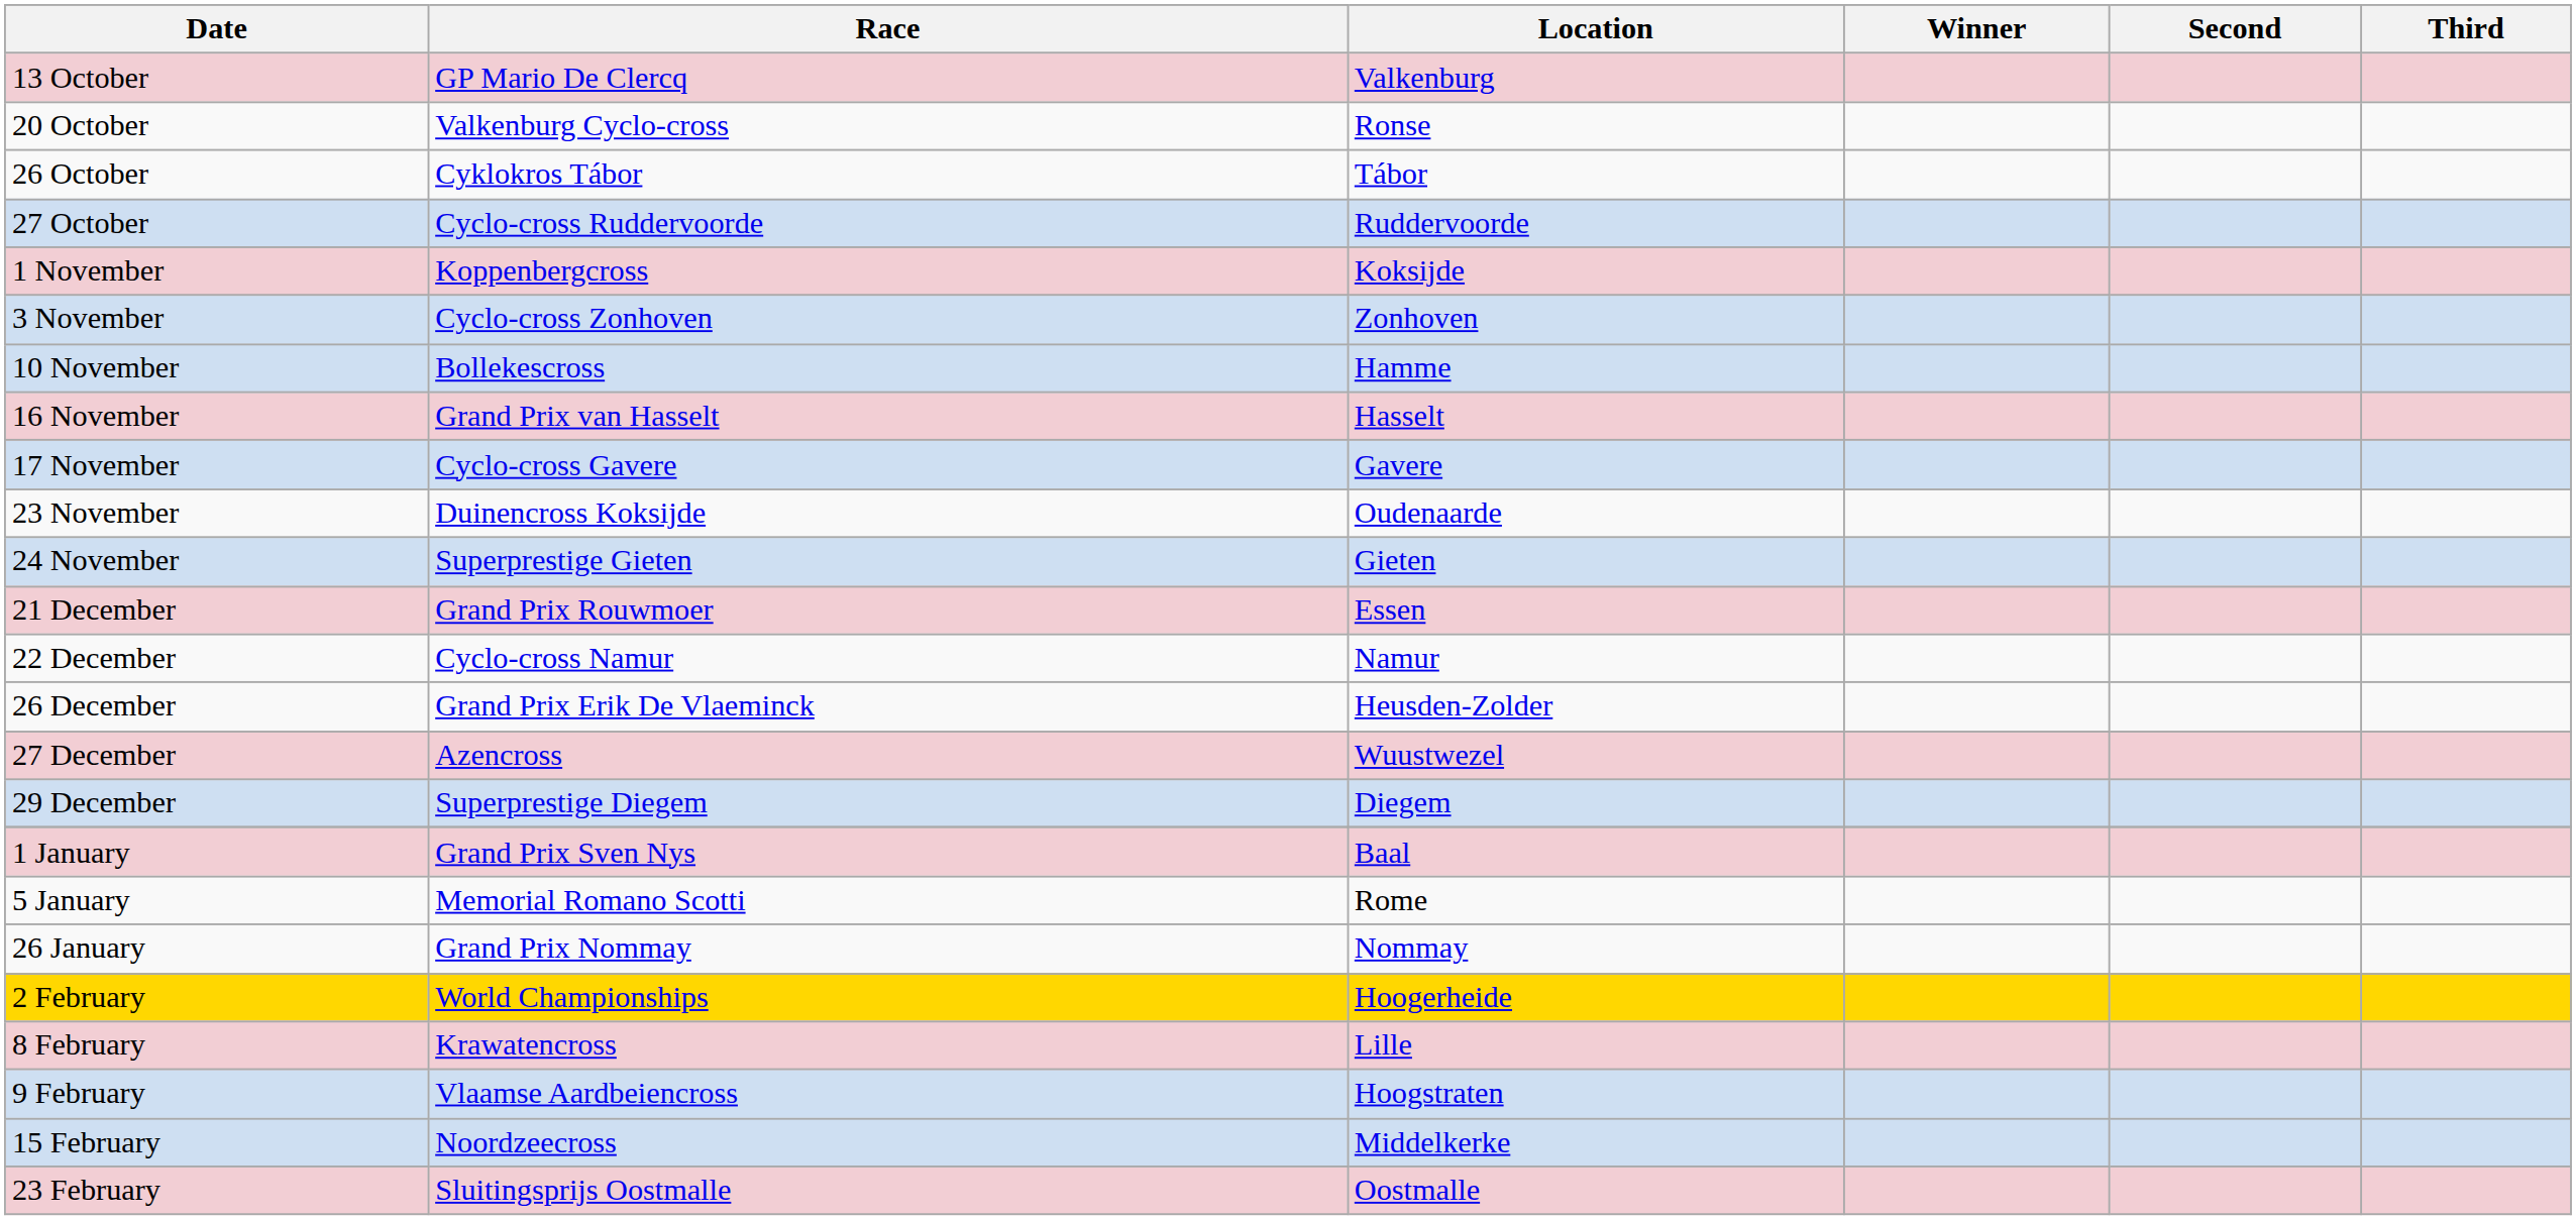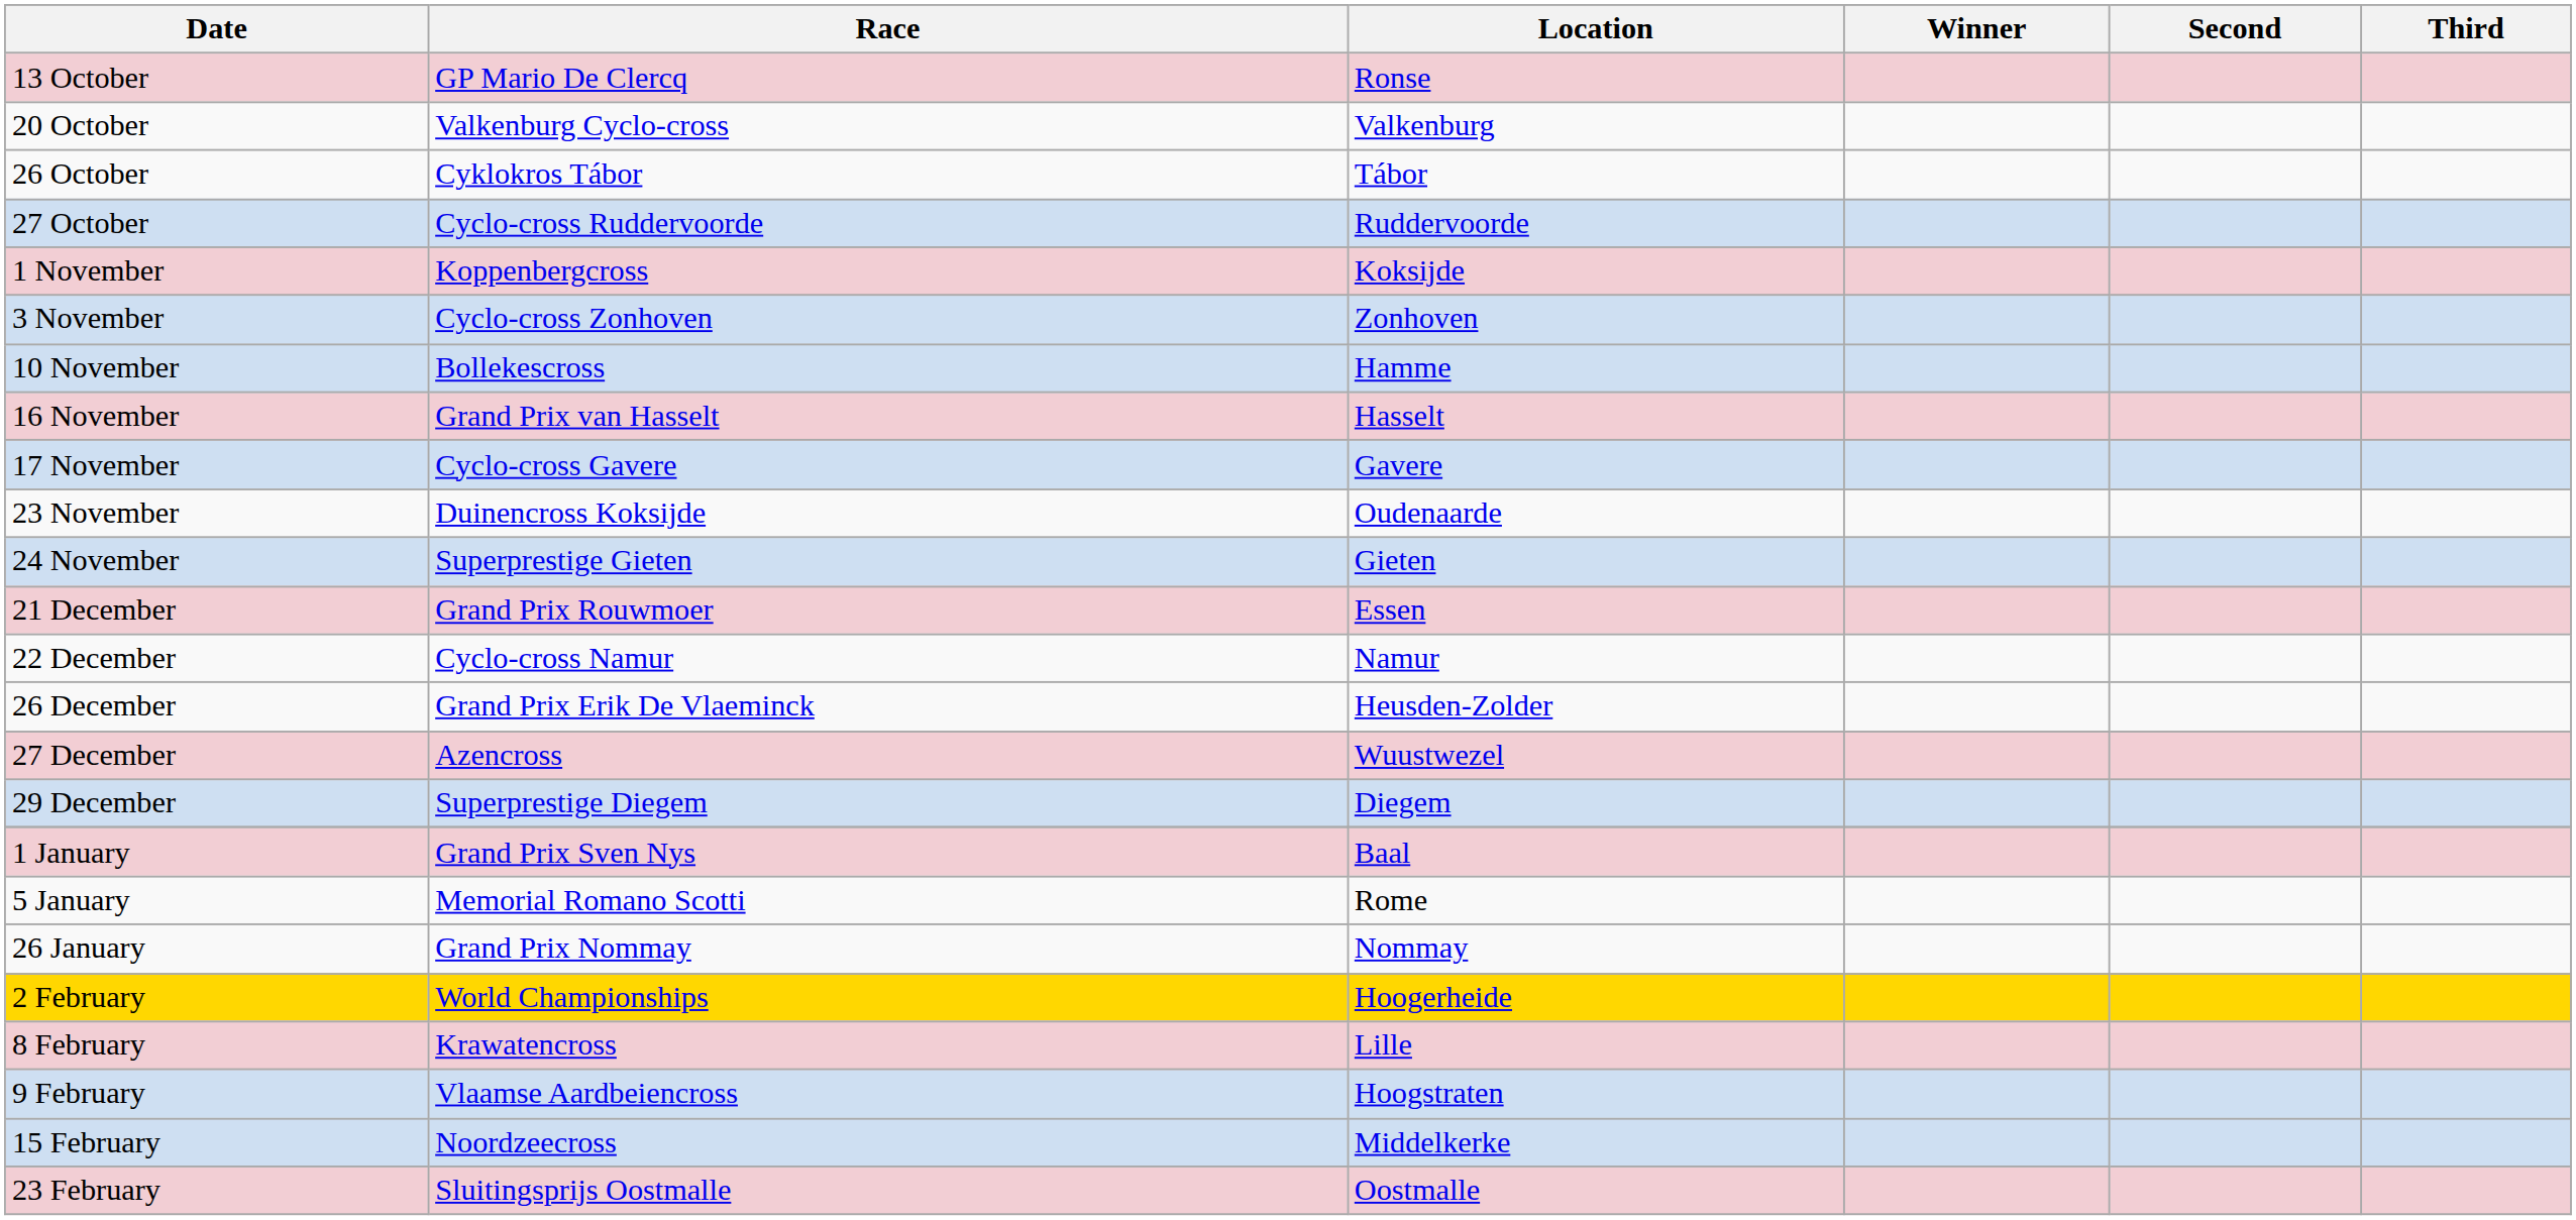 <table class="wikitable" width=85%>
 <tr bgcolor="#efefef">
 <th>Date</th>
 <th>Race</th>
 <th>Location</th>
 <th>Winner</th>
 <th>Second</th>
 <th>Third</th>
 </tr>
 <tr style= "background:#F2CED4;">
 <td>13 October</td>
 <td> <a href='#'>GP Mario De Clercq</a></td>
-<td><a href='#'>Valkenburg</a></td>
+<td><a href='#'>Ronse</a></td>
 <td></td>
 <td></td>
 <td></td>
 </tr>
 <tr>
 <td>20 October</td>
 <td> <a href='#'>Valkenburg Cyclo-cross</a></td>
-<td><a href='#'>Ronse</a></td>
+<td><a href='#'>Valkenburg</a></td>
 <td></td>
 <td></td>
 <td></td>
 </tr>
 <tr>
 <td>26 October</td>
 <td> <a href='#'>Cyklokros Tábor</a></td>
 <td><a href='#'>Tábor</a></td>
 <td></td>
 <td></td>
 <td></td>
 </tr>
 <tr style= "background:#CEDFF2;">
 <td>27 October</td>
 <td> <a href='#'>Cyclo-cross Ruddervoorde</a></td>
 <td><a href='#'>Ruddervoorde</a></td>
 <td></td>
 <td></td>
 <td></td>
 </tr>
 <tr style= "background:#F2CED4;">
 <td>1 November</td>
 <td> <a href='#'>Koppenbergcross</a></td>
 <td><a href='#'>Koksijde</a></td>
 <td></td>
 <td></td>
 <td></td>
 </tr>
 <tr style= "background:#CEDFF2;">
 <td>3 November</td>
 <td> <a href='#'>Cyclo-cross Zonhoven</a></td>
 <td><a href='#'>Zonhoven</a></td>
 <td></td>
 <td></td>
 <td></td>
 </tr>
 <tr style= "background:#CEDFF2;">
 <td>10 November</td>
 <td> <a href='#'>Bollekescross</a></td>
 <td><a href='#'>Hamme</a></td>
 <td></td>
 <td></td>
 <td></td>
 </tr>
 <tr style= "background:#F2CED4;">
 <td>16 November</td>
 <td> <a href='#'>Grand Prix van Hasselt</a></td>
 <td><a href='#'>Hasselt</a></td>
 <td></td>
 <td></td>
 <td></td>
 </tr>
 <tr style= "background:#CEDFF2;">
 <td>17 November</td>
 <td> <a href='#'>Cyclo-cross Gavere</a></td>
 <td><a href='#'>Gavere</a></td>
 <td></td>
 <td></td>
 <td></td>
 </tr>
 <tr>
 <td>23 November</td>
 <td> <a href='#'>Duinencross Koksijde</a></td>
 <td><a href='#'>Oudenaarde</a></td>
 <td></td>
 <td></td>
 <td></td>
 </tr>
 <tr style= "background:#CEDFF2;">
 <td>24 November</td>
 <td> <a href='#'>Superprestige Gieten</a></td>
 <td><a href='#'>Gieten</a></td>
 <td></td>
 <td></td>
 <td></td>
 </tr>
 <tr style= "background:#F2CED4;">
 <td>21 December</td>
 <td> <a href='#'>Grand Prix Rouwmoer</a></td>
 <td><a href='#'>Essen</a></td>
 <td></td>
 <td></td>
 <td></td>
 </tr>
 <tr>
 <td>22 December</td>
 <td> <a href='#'>Cyclo-cross Namur</a></td>
 <td><a href='#'>Namur</a></td>
 <td></td>
 <td></td>
 <td></td>
 </tr>
 <tr>
 <td>26 December</td>
 <td> <a href='#'>Grand Prix Erik De Vlaeminck</a></td>
 <td><a href='#'>Heusden-Zolder</a></td>
 <td></td>
 <td></td>
 <td></td>
 </tr>
 <tr style= "background:#F2CED4;">
 <td>27 December</td>
 <td> <a href='#'>Azencross</a></td>
 <td><a href='#'>Wuustwezel</a></td>
 <td></td>
 <td></td>
 <td></td>
 </tr>
 <tr style= "background:#CEDFF2;">
 <td>29 December</td>
 <td> <a href='#'>Superprestige Diegem</a></td>
 <td><a href='#'>Diegem</a></td>
 <td></td>
 <td></td>
 <td></td>
 </tr>
 <tr>
 </tr>
 <tr style= "background:#F2CED4;">
 <td>1 January</td>
 <td> <a href='#'>Grand Prix Sven Nys</a></td>
 <td><a href='#'>Baal</a></td>
 <td></td>
 <td></td>
 <td></td>
 </tr>
 <tr>
 <td>5 January</td>
 <td> <a href='#'>Memorial Romano Scotti</a></td>
 <td>Rome</td>
 <td></td>
 <td></td>
 <td></td>
 </tr>
 <tr>
 <td>26 January</td>
 <td> <a href='#'>Grand Prix Nommay</a></td>
 <td><a href='#'>Nommay</a></td>
 <td></td>
 <td></td>
 <td></td>
 </tr>
 <tr style="background: #FFD700;">
 <td>2 February</td>
 <td> <a href='#'>World Championships</a></td>
 <td><a href='#'>Hoogerheide</a></td>
 <td></td>
 <td></td>
 <td></td>
 </tr>
 <tr style= "background:#F2CED4;">
 <td>8 February</td>
 <td> <a href='#'>Krawatencross</a></td>
 <td><a href='#'>Lille</a></td>
 <td></td>
 <td></td>
 <td></td>
 </tr>
 <tr style= "background:#CEDFF2;">
 <td>9 February</td>
 <td> <a href='#'>Vlaamse Aardbeiencross</a></td>
 <td><a href='#'>Hoogstraten</a></td>
 <td></td>
 <td></td>
 <td></td>
 </tr>
 <tr style= "background:#CEDFF2;">
 <td>15 February</td>
 <td> <a href='#'>Noordzeecross</a></td>
 <td><a href='#'>Middelkerke</a></td>
 <td></td>
 <td></td>
 <td></td>
 </tr>
 <tr style= "background:#F2CED4;">
 <td>23 February</td>
 <td> <a href='#'>Sluitingsprijs Oostmalle</a></td>
 <td><a href='#'>Oostmalle</a></td>
 <td></td>
 <td></td>
 <td></td>
 </tr>
 </table>
